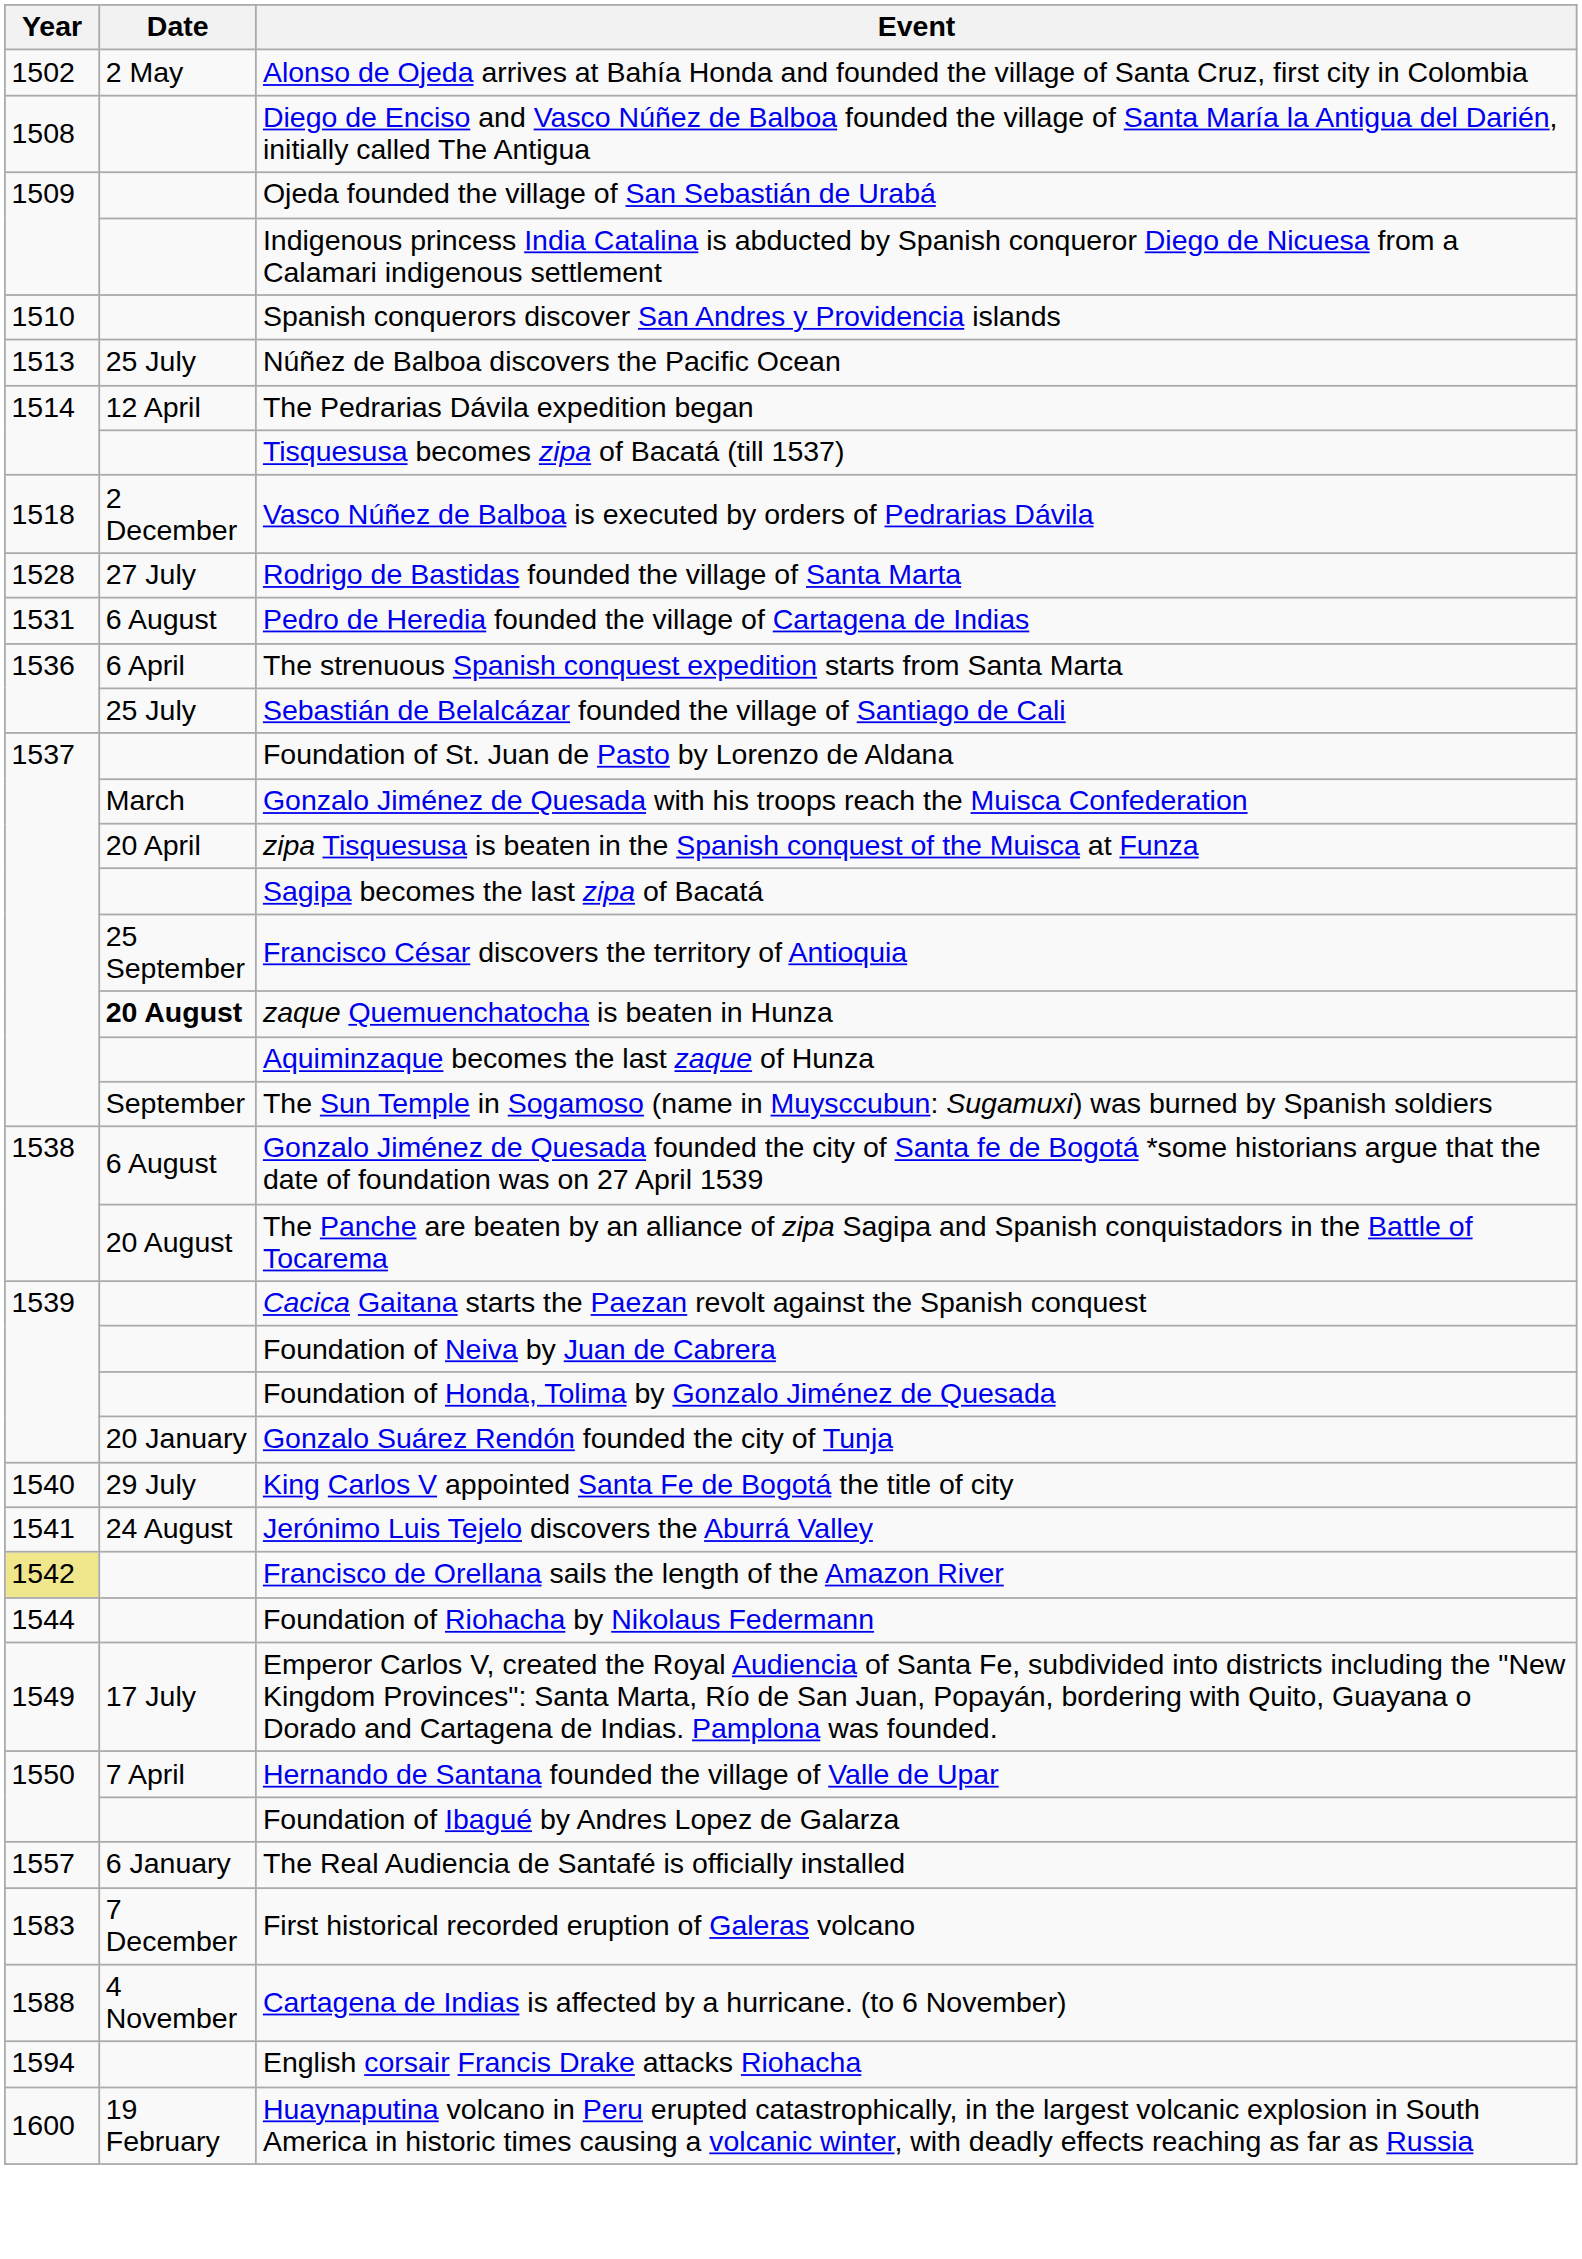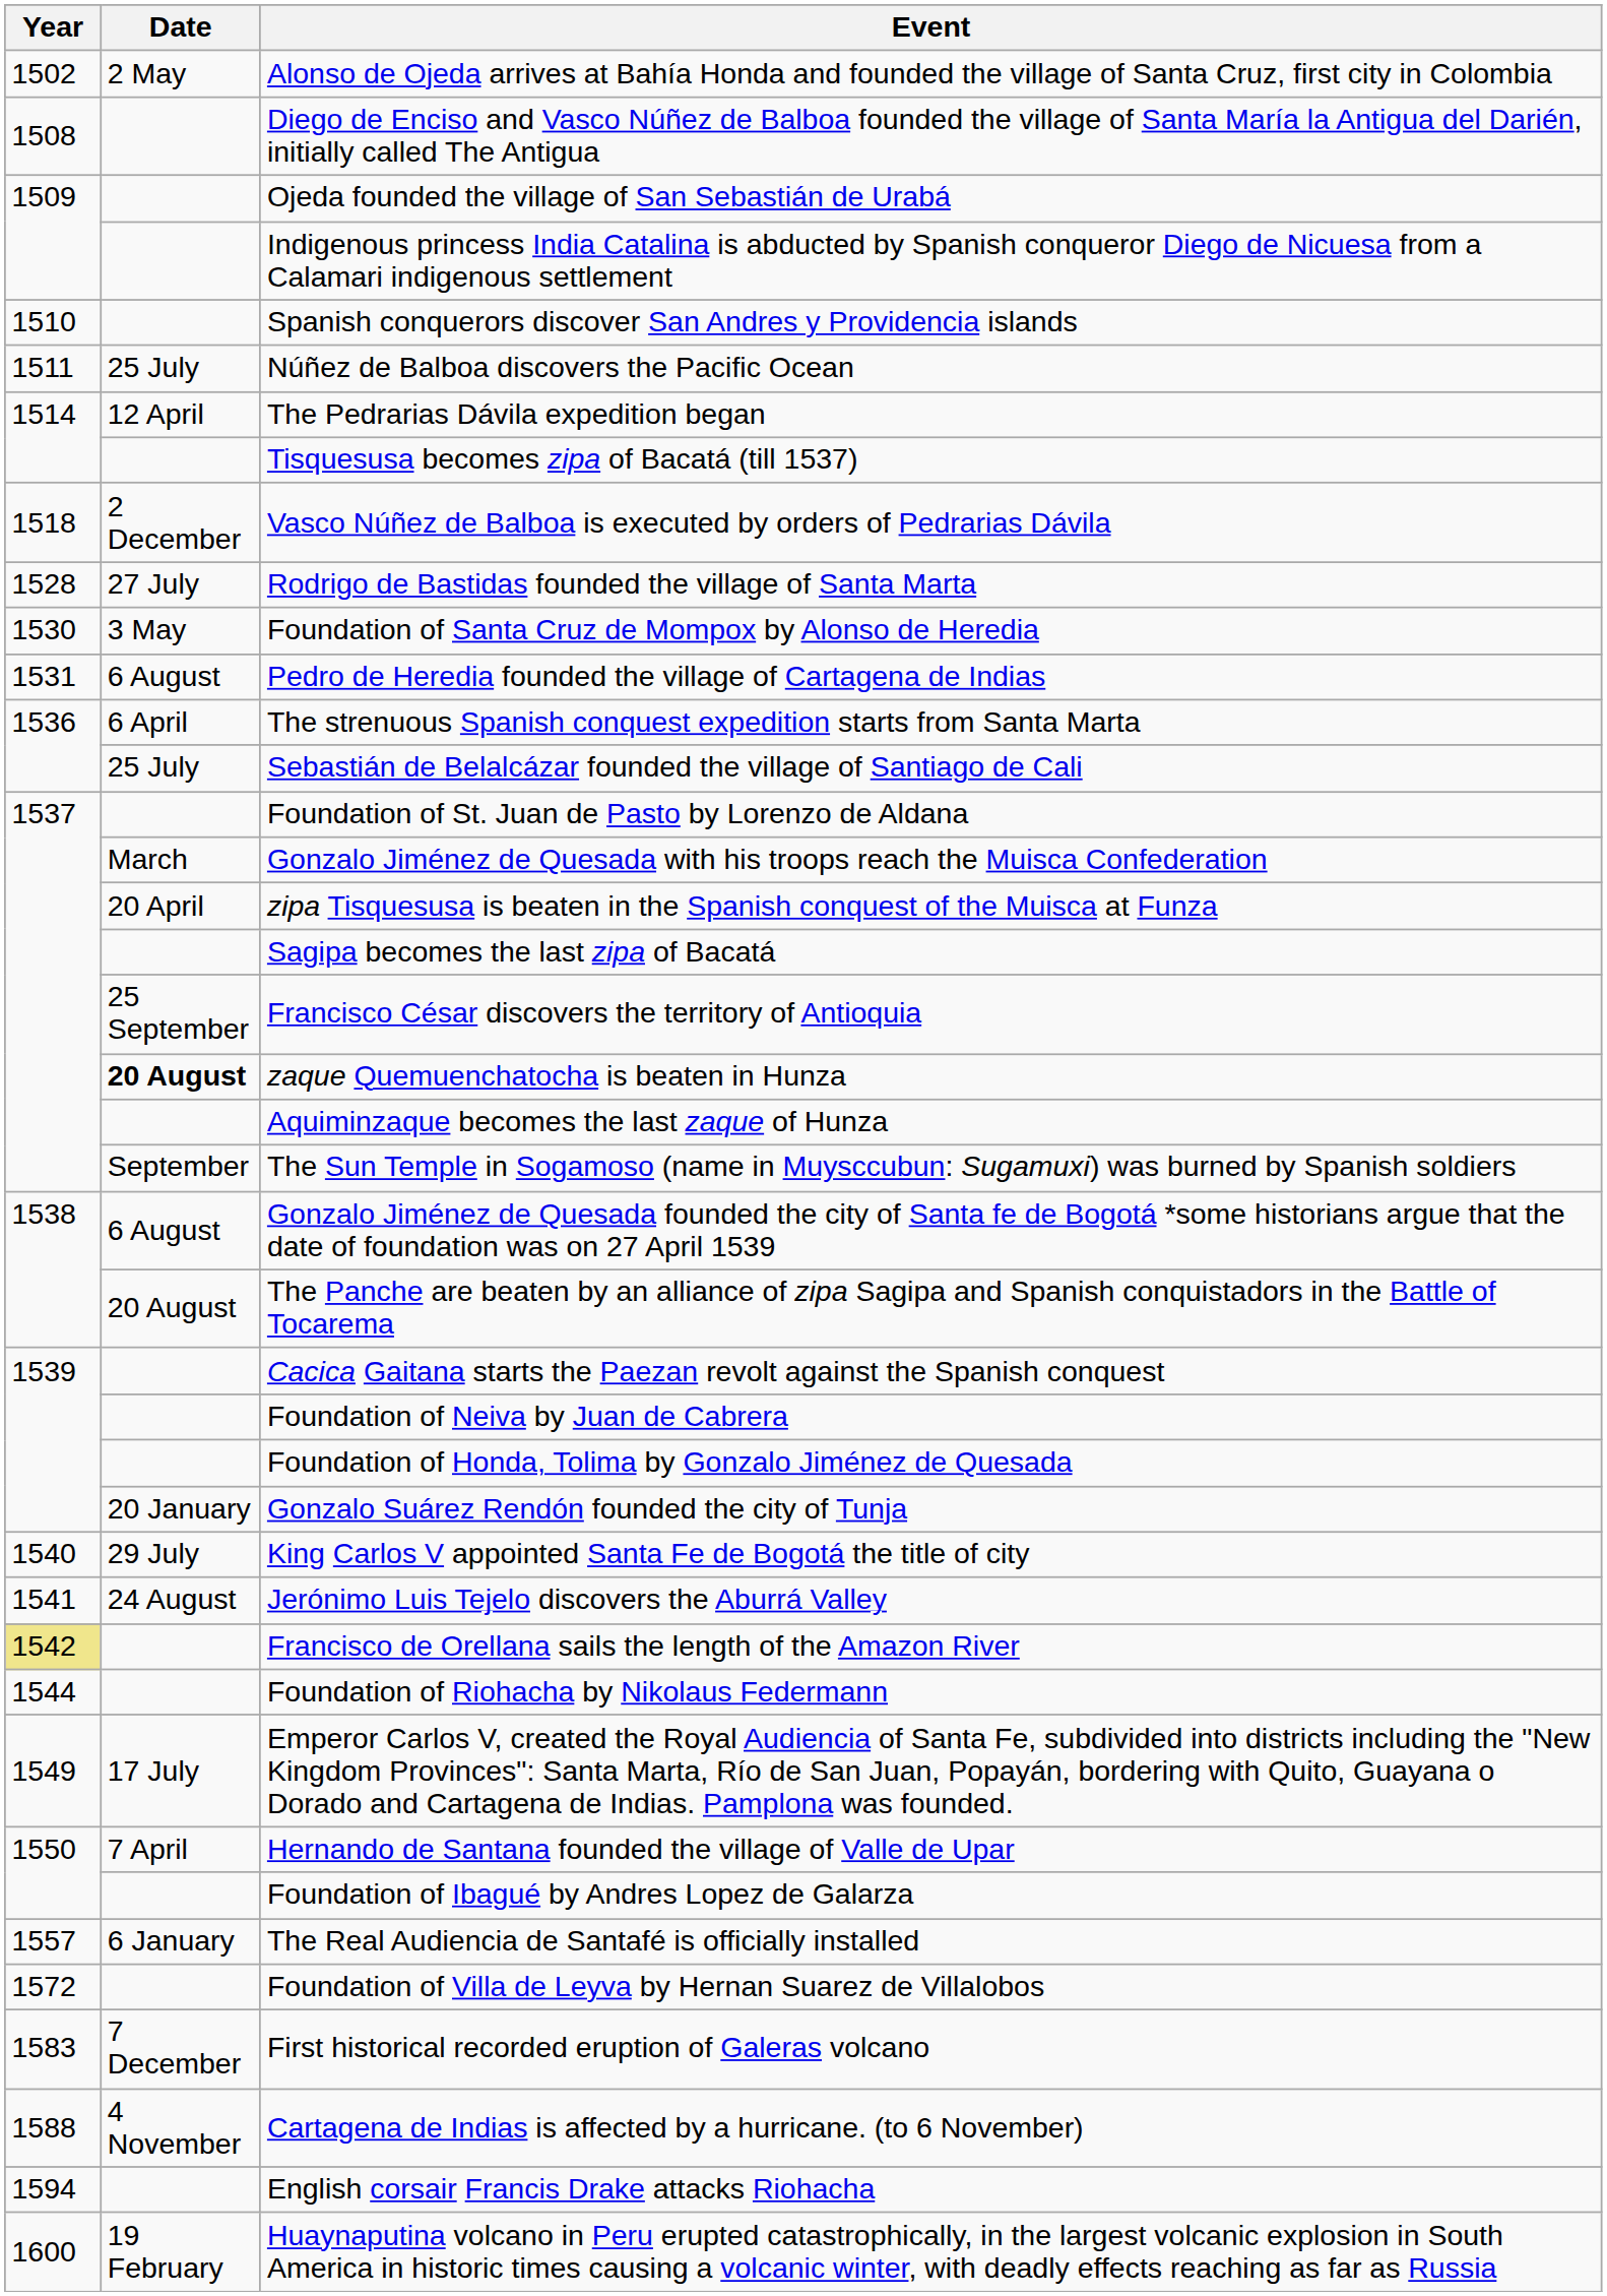 <table class="wikitable" style="width:100%;">
 <tr>
 <th style="width:6%">Year</th>
 <th style="width:10%">Date</th>
 <th>Event</th>
 </tr>
 <tr>
 <td>1502</td>
 <td>2 May</td>
 <td><a href='#'>Alonso de Ojeda</a> arrives at Bahía Honda and founded the village of Santa Cruz, first city in Colombia</td>
 </tr>
 <tr>
 <td>1508</td>
 <td></td>
 <td><a href='#'>Diego de Enciso</a> and <a href='#'>Vasco Núñez de Balboa</a> founded the village of <a href='#'>Santa María la Antigua del Darién</a>, initially called The Antigua</td>
 </tr>
 <tr>
 <td rowspan="2" style="vertical-align:top;">1509</td>
 <td></td>
 <td>Ojeda founded the village of <a href='#'>San Sebastián de Urabá</a></td>
 </tr>
 <tr>
 <td></td>
 <td>Indigenous princess <a href='#'>India Catalina</a> is abducted by Spanish conqueror <a href='#'>Diego de Nicuesa</a> from a Calamari indigenous settlement</td>
 </tr>
 <tr>
 <td>1510</td>
 <td></td>
 <td>Spanish conquerors discover <a href='#'>San Andres y Providencia</a> islands</td>
 </tr>
 <tr>
-<td>1513</td>
+<td>1511</td>
 <td>25 July</td>
 <td>Núñez de Balboa discovers the Pacific Ocean</td>
 </tr>
 <tr>
 <td rowspan="2" style="vertical-align:top;">1514</td>
 <td>12 April</td>
 <td>The Pedrarias Dávila expedition began</td>
 </tr>
 <tr>
 <td></td>
 <td><a href='#'>Tisquesusa</a> becomes <em><a href='#'>zipa</a></em> of Bacatá (till 1537)</td>
 </tr>
 <tr>
 <td>1518</td>
 <td>2 December</td>
 <td><a href='#'>Vasco Núñez de Balboa</a> is executed by orders of <a href='#'>Pedrarias Dávila</a></td>
 </tr>
 <tr>
 <td>1528</td>
 <td>27 July</td>
 <td><a href='#'>Rodrigo de Bastidas</a> founded the village of <a href='#'>Santa Marta</a></td>
+</tr>
+<tr>
+<td>1530</td>
+<td>3 May</td>
+<td>Foundation of <a href='#'>Santa Cruz de Mompox</a> by <a href='#'>Alonso de Heredia</a></td>
 </tr>
 <tr>
 <td>1531</td>
 <td>6 August</td>
 <td><a href='#'>Pedro de Heredia</a> founded the village of <a href='#'>Cartagena de Indias</a></td>
 </tr>
 <tr>
 <td rowspan="2" style="vertical-align:top;">1536</td>
 <td>6 April</td>
 <td>The strenuous <a href='#'>Spanish conquest expedition</a> starts from Santa Marta</td>
 </tr>
 <tr>
 <td>25 July</td>
 <td><a href='#'>Sebastián de Belalcázar</a> founded the village of <a href='#'>Santiago de Cali</a></td>
 </tr>
 <tr>
 <td rowspan="8" style="vertical-align:top;">1537</td>
 <td></td>
 <td>Foundation of St. Juan de <a href='#'>Pasto</a> by Lorenzo de Aldana</td>
 </tr>
 <tr>
 <td>March</td>
 <td><a href='#'>Gonzalo Jiménez de Quesada</a> with his troops reach the <a href='#'>Muisca Confederation</a></td>
 </tr>
 <tr>
 <td>20 April</td>
 <td><em>zipa</em> <a href='#'>Tisquesusa</a> is beaten in the <a href='#'>Spanish conquest of the Muisca</a> at <a href='#'>Funza</a></td>
 </tr>
 <tr>
 <td></td>
 <td><a href='#'>Sagipa</a> becomes the last <em><a href='#'>zipa</a></em> of Bacatá</td>
 </tr>
 <tr>
 <td>25 September</td>
 <td><a href='#'>Francisco César</a> discovers the territory of <a href='#'>Antioquia</a></td>
 </tr>
 <tr>
 <td><strong>20 August</strong></td>
 <td><em>zaque</em> <a href='#'>Quemuenchatocha</a> is beaten in Hunza</td>
 </tr>
 <tr>
 <td></td>
 <td><a href='#'>Aquiminzaque</a> becomes the last <em><a href='#'>zaque</a></em> of Hunza</td>
 </tr>
 <tr>
 <td>September</td>
 <td>The <a href='#'>Sun Temple</a> in <a href='#'>Sogamoso</a> (name in <a href='#'>Muysccubun</a>: <em>Sugamuxi</em>) was burned by Spanish soldiers</td>
 </tr>
 <tr>
 <td rowspan="2" style="vertical-align:top;">1538</td>
 <td>6 August</td>
 <td><a href='#'>Gonzalo Jiménez de Quesada</a> founded the city of <a href='#'>Santa fe de Bogotá</a> *some historians argue that the date of foundation was on 27 April 1539</td>
 </tr>
 <tr>
 <td>20 August</td>
 <td>The <a href='#'>Panche</a> are beaten by an alliance of <em>zipa</em> Sagipa and Spanish conquistadors in the <a href='#'>Battle of Tocarema</a></td>
 </tr>
 <tr>
 <td rowspan="4" style="vertical-align:top;">1539</td>
 <td></td>
 <td><em><a href='#'>Cacica</a></em> <a href='#'>Gaitana</a> starts the <a href='#'>Paezan</a> revolt against the Spanish conquest</td>
 </tr>
 <tr>
 <td></td>
 <td>Foundation of <a href='#'>Neiva</a> by <a href='#'>Juan de Cabrera</a></td>
 </tr>
 <tr>
 <td></td>
 <td>Foundation of <a href='#'>Honda, Tolima</a> by <a href='#'>Gonzalo Jiménez de Quesada</a></td>
 </tr>
 <tr>
 <td>20 January</td>
 <td><a href='#'>Gonzalo Suárez Rendón</a> founded the city of <a href='#'>Tunja</a></td>
 </tr>
 <tr>
 <td>1540</td>
 <td>29 July</td>
 <td><a href='#'>King</a> <a href='#'>Carlos V</a> appointed <a href='#'>Santa Fe de Bogotá</a> the title of city</td>
 </tr>
 <tr>
 <td>1541</td>
 <td>24 August</td>
 <td><a href='#'>Jerónimo Luis Tejelo</a> discovers the <a href='#'>Aburrá Valley</a></td>
 </tr>
 <tr>
 <td style="background: khaki;">1542</td>
 <td></td>
 <td><a href='#'>Francisco de Orellana</a> sails the length of the <a href='#'>Amazon River</a></td>
 </tr>
 <tr>
 <td>1544</td>
 <td></td>
 <td>Foundation of <a href='#'>Riohacha</a> by <a href='#'>Nikolaus Federmann</a></td>
 </tr>
 <tr>
 <td>1549</td>
 <td>17 July</td>
 <td>Emperor Carlos V, created the Royal <a href='#'>Audiencia</a> of Santa Fe, subdivided into districts including the "New Kingdom Provinces": Santa Marta, Río de San Juan, Popayán, bordering with Quito, Guayana o Dorado and Cartagena de Indias. <a href='#'>Pamplona</a> was founded.</td>
 </tr>
 <tr>
 <td rowspan="2" style="vertical-align:top;">1550</td>
 <td>7 April</td>
 <td><a href='#'>Hernando de Santana</a> founded the village of <a href='#'>Valle de Upar</a></td>
 </tr>
 <tr>
 <td></td>
 <td>Foundation of <a href='#'>Ibagué</a> by Andres Lopez de Galarza</td>
 </tr>
 <tr>
 <td>1557</td>
 <td>6 January</td>
 <td>The Real Audiencia de Santafé is officially installed</td>
 </tr>
 <tr>
+<td>1572</td>
+<td></td>
+<td>Foundation of <a href='#'>Villa de Leyva</a> by Hernan Suarez de Villalobos</td>
+</tr>
+<tr>
 <td>1583</td>
 <td>7 December</td>
 <td>First historical recorded eruption of <a href='#'>Galeras</a> volcano</td>
 </tr>
 <tr>
 <td>1588</td>
 <td>4 November</td>
 <td><a href='#'>Cartagena de Indias</a> is affected by a hurricane. (to 6 November)</td>
 </tr>
 <tr>
 <td>1594</td>
 <td></td>
 <td>English <a href='#'>corsair</a> <a href='#'>Francis Drake</a> attacks <a href='#'>Riohacha</a></td>
 </tr>
 <tr>
 <td>1600</td>
 <td>19 February</td>
 <td><a href='#'>Huaynaputina</a> volcano in <a href='#'>Peru</a> erupted catastrophically, in the largest volcanic explosion in South America in historic times causing a <a href='#'>volcanic winter</a>, with deadly effects reaching as far as <a href='#'>Russia</a></td>
 </tr>
 </table>
